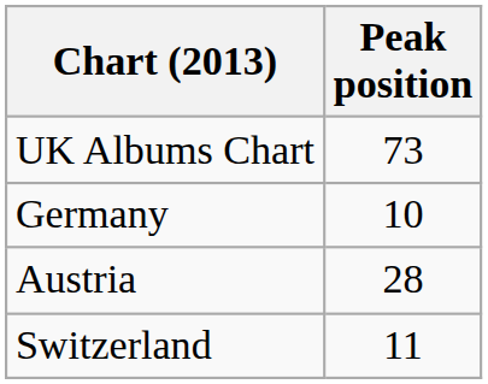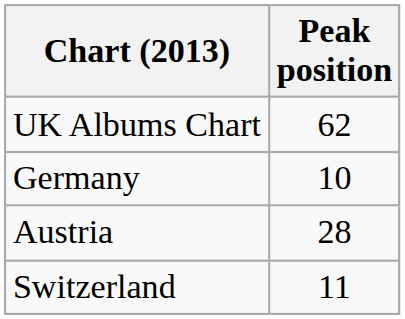 <table class="wikitable sortable">
 <tr>
 <th>Chart (2013)</th>
 <th>Peak <br> position</th>
 </tr>
 <tr>
 <td>UK Albums Chart</td>
-<td style="text-align:center;" >73</td>
+<td style="text-align:center;" >62</td>
 </tr>
 <tr>
 <td>Germany</td>
 <td style="text-align:center;">10</td>
 </tr>
 <tr>
 <td>Austria</td>
 <td style="text-align:center;">28</td>
 </tr>
 <tr>
 <td>Switzerland</td>
 <td style="text-align:center;">11</td>
 </tr>
 </table>
